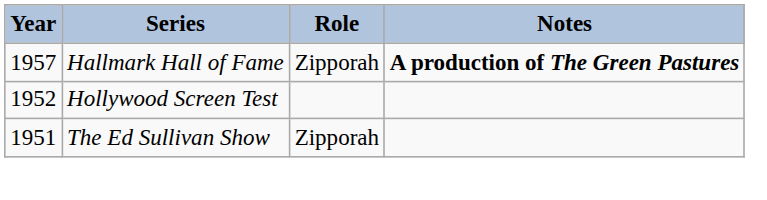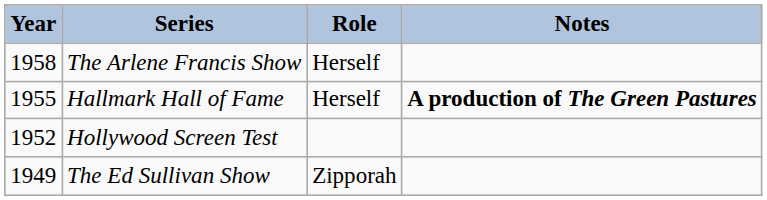 <table class="wikitable" style="font-size:90%;">
 <tr>
 <th style="background:#B0C4DE;">Year</th>
 <th style="background:#B0C4DE;">Series</th>
 <th style="background:#B0C4DE;">Role</th>
 <th style="background:#B0C4DE;">Notes</th>
 </tr>
 <tr>
-<td>1957</td>
+<td>1958</td>
+<td><em>The Arlene Francis Show</em></td>
+<td>Herself</td>
+<td></td>
+</tr>
+<tr>
+<td>1955</td>
 <td><em>Hallmark Hall of Fame</em></td>
-<td>Zipporah</td>
+<td>Herself</td>
 <td><strong>A production of <em>The Green Pastures</em></strong></td>
 </tr>
 <tr>
 <td>1952</td>
 <td><em>Hollywood Screen Test</em></td>
 <td></td>
 <td></td>
 </tr>
 <tr>
-<td>1951</td>
+<td>1949</td>
 <td><em>The Ed Sullivan Show</em></td>
 <td>Zipporah</td>
 <td></td>
 </tr>
 </table>
